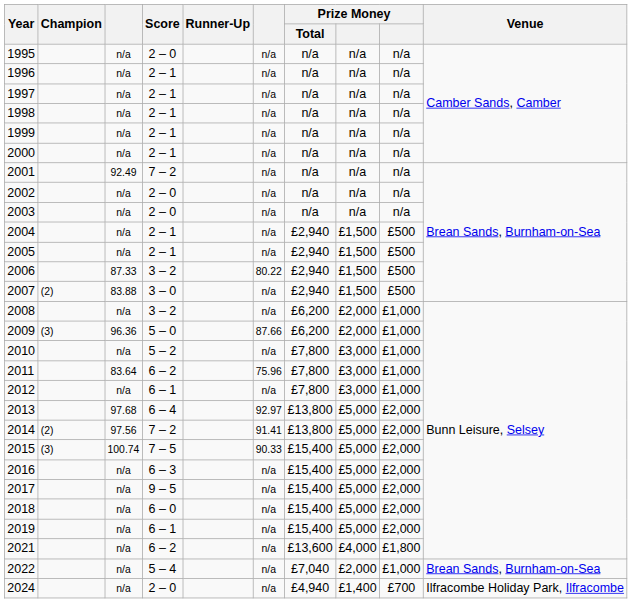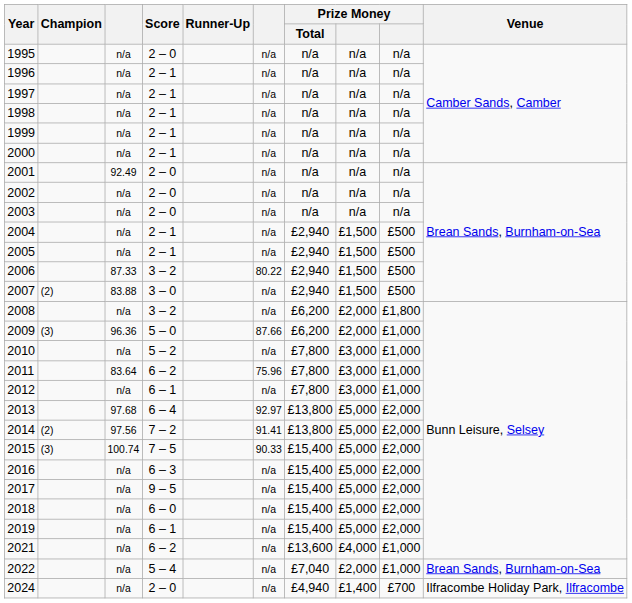 <table class="wikitable sortable">
 <tr>
 <th rowspan=2>Year</th>
 <th rowspan=2>Champion</th>
 <th rowspan=2></th>
 <th rowspan=2>Score</th>
 <th rowspan=2>Runner-Up</th>
 <th rowspan=2></th>
 <th colspan=3>Prize Money</th>
 <th rowspan=2>Venue</th>
 </tr>
 <tr>
 <th>Total</th>
 <th></th>
 <th></th>
 </tr>
 <tr>
 <td>1995</td>
 <td></td>
 <td align=center><small><span>n/a</span></small></td>
 <td align=center>2 – 0</td>
 <td></td>
 <td align=center><small><span>n/a</span></small></td>
 <td align=center>n/a</td>
 <td align=center>n/a</td>
 <td align=center>n/a</td>
 <td rowspan=6><a href='#'>Camber Sands</a>, <a href='#'>Camber</a></td>
 </tr>
 <tr>
 <td>1996</td>
 <td></td>
 <td align=center><small><span>n/a</span></small></td>
 <td align=center>2 – 1</td>
 <td></td>
 <td align=center><small><span>n/a</span></small></td>
 <td align=center>n/a</td>
 <td align=center>n/a</td>
 <td align=center>n/a</td>
 </tr>
 <tr>
 <td>1997</td>
 <td></td>
 <td align=center><small><span>n/a</span></small></td>
 <td align=center>2 – 1</td>
 <td></td>
 <td align=center><small><span>n/a</span></small></td>
 <td align=center>n/a</td>
 <td align=center>n/a</td>
 <td align=center>n/a</td>
 </tr>
 <tr>
 <td>1998</td>
 <td></td>
 <td align=center><small><span>n/a</span></small></td>
 <td align=center>2 – 1</td>
 <td></td>
 <td align=center><small><span>n/a</span></small></td>
 <td align=center>n/a</td>
 <td align=center>n/a</td>
 <td align=center>n/a</td>
 </tr>
 <tr>
 <td>1999</td>
 <td></td>
 <td align=center><small><span>n/a</span></small></td>
 <td align=center>2 – 1</td>
 <td></td>
 <td align=center><small><span>n/a</span></small></td>
 <td align=center>n/a</td>
 <td align=center>n/a</td>
 <td align=center>n/a</td>
 </tr>
 <tr>
 <td>2000</td>
 <td></td>
 <td align=center><small><span>n/a</span></small></td>
 <td align=center>2 – 1</td>
 <td></td>
 <td align=center><small><span>n/a</span></small></td>
 <td align=center>n/a</td>
 <td align=center>n/a</td>
 <td align=center>n/a</td>
 </tr>
 <tr>
 <td>2001</td>
 <td></td>
 <td align=center><small><span>92.49</span></small></td>
-<td align=center>7 – 2</td>
+<td align=center>2 – 0</td>
 <td></td>
 <td align=center><small><span>n/a</span></small></td>
 <td align=center>n/a</td>
 <td align=center>n/a</td>
 <td align=center>n/a</td>
 <td rowspan=7><a href='#'>Brean Sands</a>, <a href='#'>Burnham-on-Sea</a></td>
 </tr>
 <tr>
 <td>2002</td>
 <td></td>
 <td align=center><small><span>n/a</span></small></td>
 <td align=center>2 – 0</td>
 <td></td>
 <td align=center><small><span>n/a</span></small></td>
 <td align=center>n/a</td>
 <td align=center>n/a</td>
 <td align=center>n/a</td>
 </tr>
 <tr>
 <td>2003</td>
 <td></td>
 <td align=center><small><span>n/a</span></small></td>
 <td align=center>2 – 0</td>
 <td></td>
 <td align=center><small><span>n/a</span></small></td>
 <td align=center>n/a</td>
 <td align=center>n/a</td>
 <td align=center>n/a</td>
 </tr>
 <tr>
 <td>2004</td>
 <td></td>
 <td align=center><small><span>n/a</span></small></td>
 <td align=center>2 – 1</td>
 <td></td>
 <td align=center><small><span>n/a</span></small></td>
 <td align=center>£2,940</td>
 <td align=center>£1,500</td>
 <td align=center>£500</td>
 </tr>
 <tr>
 <td>2005</td>
 <td></td>
 <td align=center><small><span>n/a</span></small></td>
 <td align=center>2 – 1</td>
 <td></td>
 <td align=center><small><span>n/a</span></small></td>
 <td align=center>£2,940</td>
 <td align=center>£1,500</td>
 <td align=center>£500</td>
 </tr>
 <tr>
 <td>2006</td>
 <td></td>
 <td align=center><small><span>87.33</span></small></td>
 <td align=center>3 – 2</td>
 <td></td>
 <td align=center><small><span>80.22</span></small></td>
 <td align=center>£2,940</td>
 <td align=center>£1,500</td>
 <td align=center>£500</td>
 </tr>
 <tr>
 <td>2007</td>
 <td> <small>(2)</small></td>
 <td align=center><small><span>83.88</span></small></td>
 <td align=center>3 – 0</td>
 <td></td>
 <td align=center><small><span>n/a</span></small></td>
 <td align=center>£2,940</td>
 <td align=center>£1,500</td>
 <td align=center>£500</td>
 </tr>
 <tr>
 <td>2008</td>
 <td></td>
 <td align=center><small><span>n/a</span></small></td>
 <td align=center>3 – 2</td>
 <td></td>
 <td align=center><small><span>n/a</span></small></td>
 <td align=center>£6,200</td>
 <td align=center>£2,000</td>
-<td align=center>£1,000</td>
+<td align=center>£1,800</td>
 <td rowspan=13>Bunn Leisure, <a href='#'>Selsey</a></td>
 </tr>
 <tr>
 <td>2009</td>
 <td> <small>(3)</small></td>
 <td align=center><small><span>96.36</span></small></td>
 <td align=center>5 – 0</td>
 <td></td>
 <td align=center><small><span>87.66</span></small></td>
 <td align=center>£6,200</td>
 <td align=center>£2,000</td>
 <td align=center>£1,000</td>
 </tr>
 <tr>
 <td>2010</td>
 <td></td>
 <td align=center><small><span>n/a</span></small></td>
 <td align=center>5 – 2</td>
 <td></td>
 <td align=center><small><span>n/a</span></small></td>
 <td align=center>£7,800</td>
 <td align=center>£3,000</td>
 <td align=center>£1,000</td>
 </tr>
 <tr>
 <td>2011</td>
 <td></td>
 <td align=center><small><span>83.64</span></small></td>
 <td align=center>6 – 2</td>
 <td></td>
 <td align=center><small><span>75.96</span></small></td>
 <td align=center>£7,800</td>
 <td align=center>£3,000</td>
 <td align=center>£1,000</td>
 </tr>
 <tr>
 <td>2012</td>
 <td></td>
 <td align=center><small><span>n/a</span></small></td>
 <td align=center>6 – 1</td>
 <td></td>
 <td align=center><small><span>n/a</span></small></td>
 <td align=center>£7,800</td>
 <td align=center>£3,000</td>
 <td align=center>£1,000</td>
 </tr>
 <tr>
 <td>2013</td>
 <td></td>
 <td align=center><small><span>97.68</span></small></td>
 <td align=center>6 – 4</td>
 <td></td>
 <td align=center><small><span>92.97</span></small></td>
 <td align=center>£13,800</td>
 <td align=center>£5,000</td>
 <td align=center>£2,000</td>
 </tr>
 <tr>
 <td>2014</td>
 <td> <small>(2)</small></td>
 <td align=center><small><span>97.56</span></small></td>
 <td align=center>7 – 2</td>
 <td></td>
 <td align=center><small><span>91.41</span></small></td>
 <td align=center>£13,800</td>
 <td align=center>£5,000</td>
 <td align=center>£2,000</td>
 </tr>
 <tr>
 <td>2015</td>
 <td> <small>(3)</small></td>
 <td align=center><small><span>100.74</span></small></td>
 <td align=center>7 – 5</td>
 <td></td>
 <td align=center><small><span>90.33</span></small></td>
 <td align=center>£15,400</td>
 <td align=center>£5,000</td>
 <td align=center>£2,000</td>
 </tr>
 <tr>
 <td>2016</td>
 <td></td>
 <td align=center><small><span>n/a</span></small></td>
 <td align=center>6 – 3</td>
 <td></td>
 <td align=center><small><span>n/a</span></small></td>
 <td align=center>£15,400</td>
 <td align=center>£5,000</td>
 <td align=center>£2,000</td>
 </tr>
 <tr>
 <td>2017</td>
 <td></td>
 <td align=center><small><span>n/a</span></small></td>
 <td align=center>9 – 5</td>
 <td></td>
 <td align=center><small><span>n/a</span></small></td>
 <td align=center>£15,400</td>
 <td align=center>£5,000</td>
 <td align=center>£2,000</td>
 </tr>
 <tr>
 <td>2018</td>
 <td></td>
 <td align=center><small><span>n/a</span></small></td>
 <td align=center>6 – 0</td>
 <td></td>
 <td align=center><small><span>n/a</span></small></td>
 <td align=center>£15,400</td>
 <td align=center>£5,000</td>
 <td align=center>£2,000</td>
 </tr>
 <tr>
 <td>2019</td>
 <td></td>
 <td align=center><small><span>n/a</span></small></td>
 <td align=center>6 – 1</td>
 <td></td>
 <td align=center><small><span>n/a</span></small></td>
 <td align=center>£15,400</td>
 <td align=center>£5,000</td>
 <td align=center>£2,000</td>
 </tr>
 <tr>
 <td>2021</td>
 <td></td>
 <td align=center><small><span>n/a</span></small></td>
 <td align=center>6 – 2</td>
 <td></td>
 <td align=center><small><span>n/a</span></small></td>
 <td align=center>£13,600</td>
 <td align=center>£4,000</td>
-<td align=center>£1,800</td>
+<td align=center>£1,000</td>
 </tr>
 <tr>
 <td>2022</td>
 <td></td>
 <td align=center><small><span>n/a</span></small></td>
 <td align=center>5 – 4</td>
 <td></td>
 <td align=center><small><span>n/a</span></small></td>
 <td align=center>£7,040</td>
 <td align=center>£2,000</td>
 <td align=center>£1,000</td>
 <td><a href='#'>Brean Sands</a>, <a href='#'>Burnham-on-Sea</a></td>
 </tr>
 <tr>
 <td>2024</td>
 <td></td>
 <td align=center><small><span>n/a</span></small></td>
 <td align=center>2 – 0</td>
 <td></td>
 <td align=center><small><span>n/a</span></small></td>
 <td align=center>£4,940</td>
 <td align=center>£1,400</td>
 <td align=center>£700</td>
 <td>Ilfracombe Holiday Park, <a href='#'>Ilfracombe</a></td>
 </tr>
 </table>
